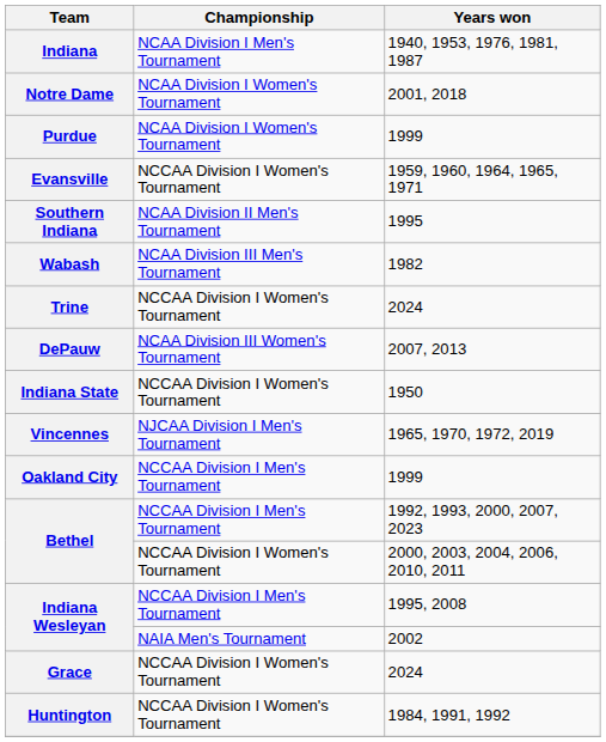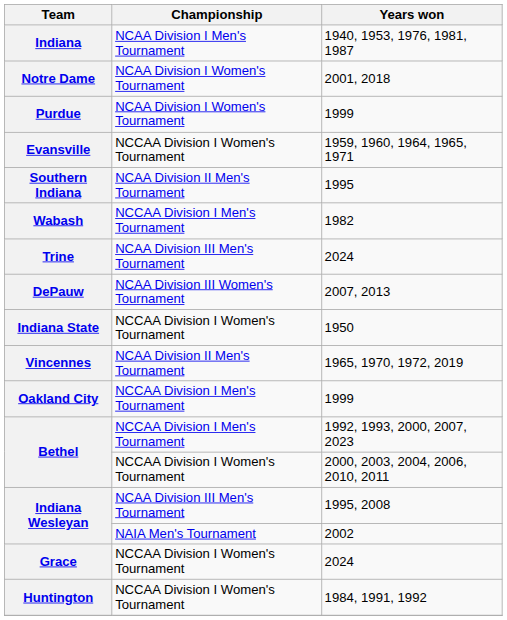 <table class="wikitable plainrowheaders sortable">
 <tr>
 <th scope="col">Team</th>
 <th scope="col">Championship</th>
 <th scope="col" class="unsortable">Years won</th>
 </tr>
 <tr>
 <th><strong><a href='#'>Indiana</a></strong></th>
 <td><a href='#'>NCAA Division I Men's Tournament</a></td>
 <td>1940, 1953, 1976, 1981, 1987</td>
 </tr>
 <tr>
 <th><strong><a href='#'>Notre Dame</a></strong></th>
 <td><a href='#'>NCAA Division I Women's Tournament</a></td>
 <td>2001, 2018</td>
 </tr>
 <tr>
 <th><strong><a href='#'>Purdue</a></strong></th>
 <td><a href='#'>NCAA Division I Women's Tournament</a></td>
 <td>1999</td>
 </tr>
 <tr>
 <th><strong><a href='#'>Evansville</a></strong></th>
 <td>NCCAA Division I Women's Tournament</td>
 <td>1959, 1960, 1964, 1965, 1971</td>
 </tr>
 <tr>
 <th><strong><a href='#'>Southern Indiana</a></strong></th>
 <td><a href='#'>NCAA Division II Men's Tournament</a></td>
 <td>1995</td>
 </tr>
 <tr>
 <th><strong><a href='#'>Wabash</a></strong></th>
-<td><a href='#'>NCAA Division III Men's Tournament</a></td>
+<td><a href='#'>NCCAA Division I Men's Tournament</a></td>
 <td>1982</td>
 </tr>
 <tr>
 <th><strong><a href='#'>Trine</a></strong></th>
-<td>NCCAA Division I Women's Tournament</td>
+<td><a href='#'>NCAA Division III Men's Tournament</a></td>
 <td>2024</td>
 </tr>
 <tr>
 <th><strong><a href='#'>DePauw</a></strong></th>
 <td><a href='#'>NCAA Division III Women's Tournament</a></td>
 <td>2007, 2013</td>
 </tr>
 <tr>
 <th><strong><a href='#'>Indiana State</a></strong></th>
 <td>NCCAA Division I Women's Tournament</td>
 <td>1950</td>
 </tr>
 <tr>
 <th><strong><a href='#'>Vincennes</a></strong></th>
-<td><a href='#'>NJCAA Division I Men's Tournament</a></td>
+<td><a href='#'>NCAA Division II Men's Tournament</a></td>
 <td>1965, 1970, 1972, 2019</td>
 </tr>
 <tr>
 <th><strong><a href='#'>Oakland City</a></strong></th>
 <td><a href='#'>NCCAA Division I Men's Tournament</a></td>
 <td>1999</td>
 </tr>
 <tr>
 <th rowspan=2><strong><a href='#'>Bethel</a></strong></th>
 <td><a href='#'>NCCAA Division I Men's Tournament</a></td>
 <td>1992, 1993, 2000, 2007, 2023</td>
 </tr>
 <tr>
 <td>NCCAA Division I Women's Tournament</td>
 <td>2000, 2003, 2004, 2006, 2010, 2011</td>
 </tr>
 <tr>
 <th rowspan=2><strong><a href='#'>Indiana Wesleyan</a></strong></th>
-<td><a href='#'>NCCAA Division I Men's Tournament</a></td>
+<td><a href='#'>NCAA Division III Men's Tournament</a></td>
 <td>1995, 2008</td>
 </tr>
 <tr>
 <td><a href='#'>NAIA Men's Tournament</a></td>
 <td>2002</td>
 </tr>
 <tr>
 <th><strong><a href='#'>Grace</a></strong></th>
 <td>NCCAA Division I Women's Tournament</td>
 <td>2024</td>
 </tr>
 <tr>
 <th><strong><a href='#'>Huntington</a></strong></th>
 <td>NCCAA Division I Women's Tournament</td>
 <td>1984, 1991, 1992</td>
 </tr>
 <tr>
 </tr>
 </table>
